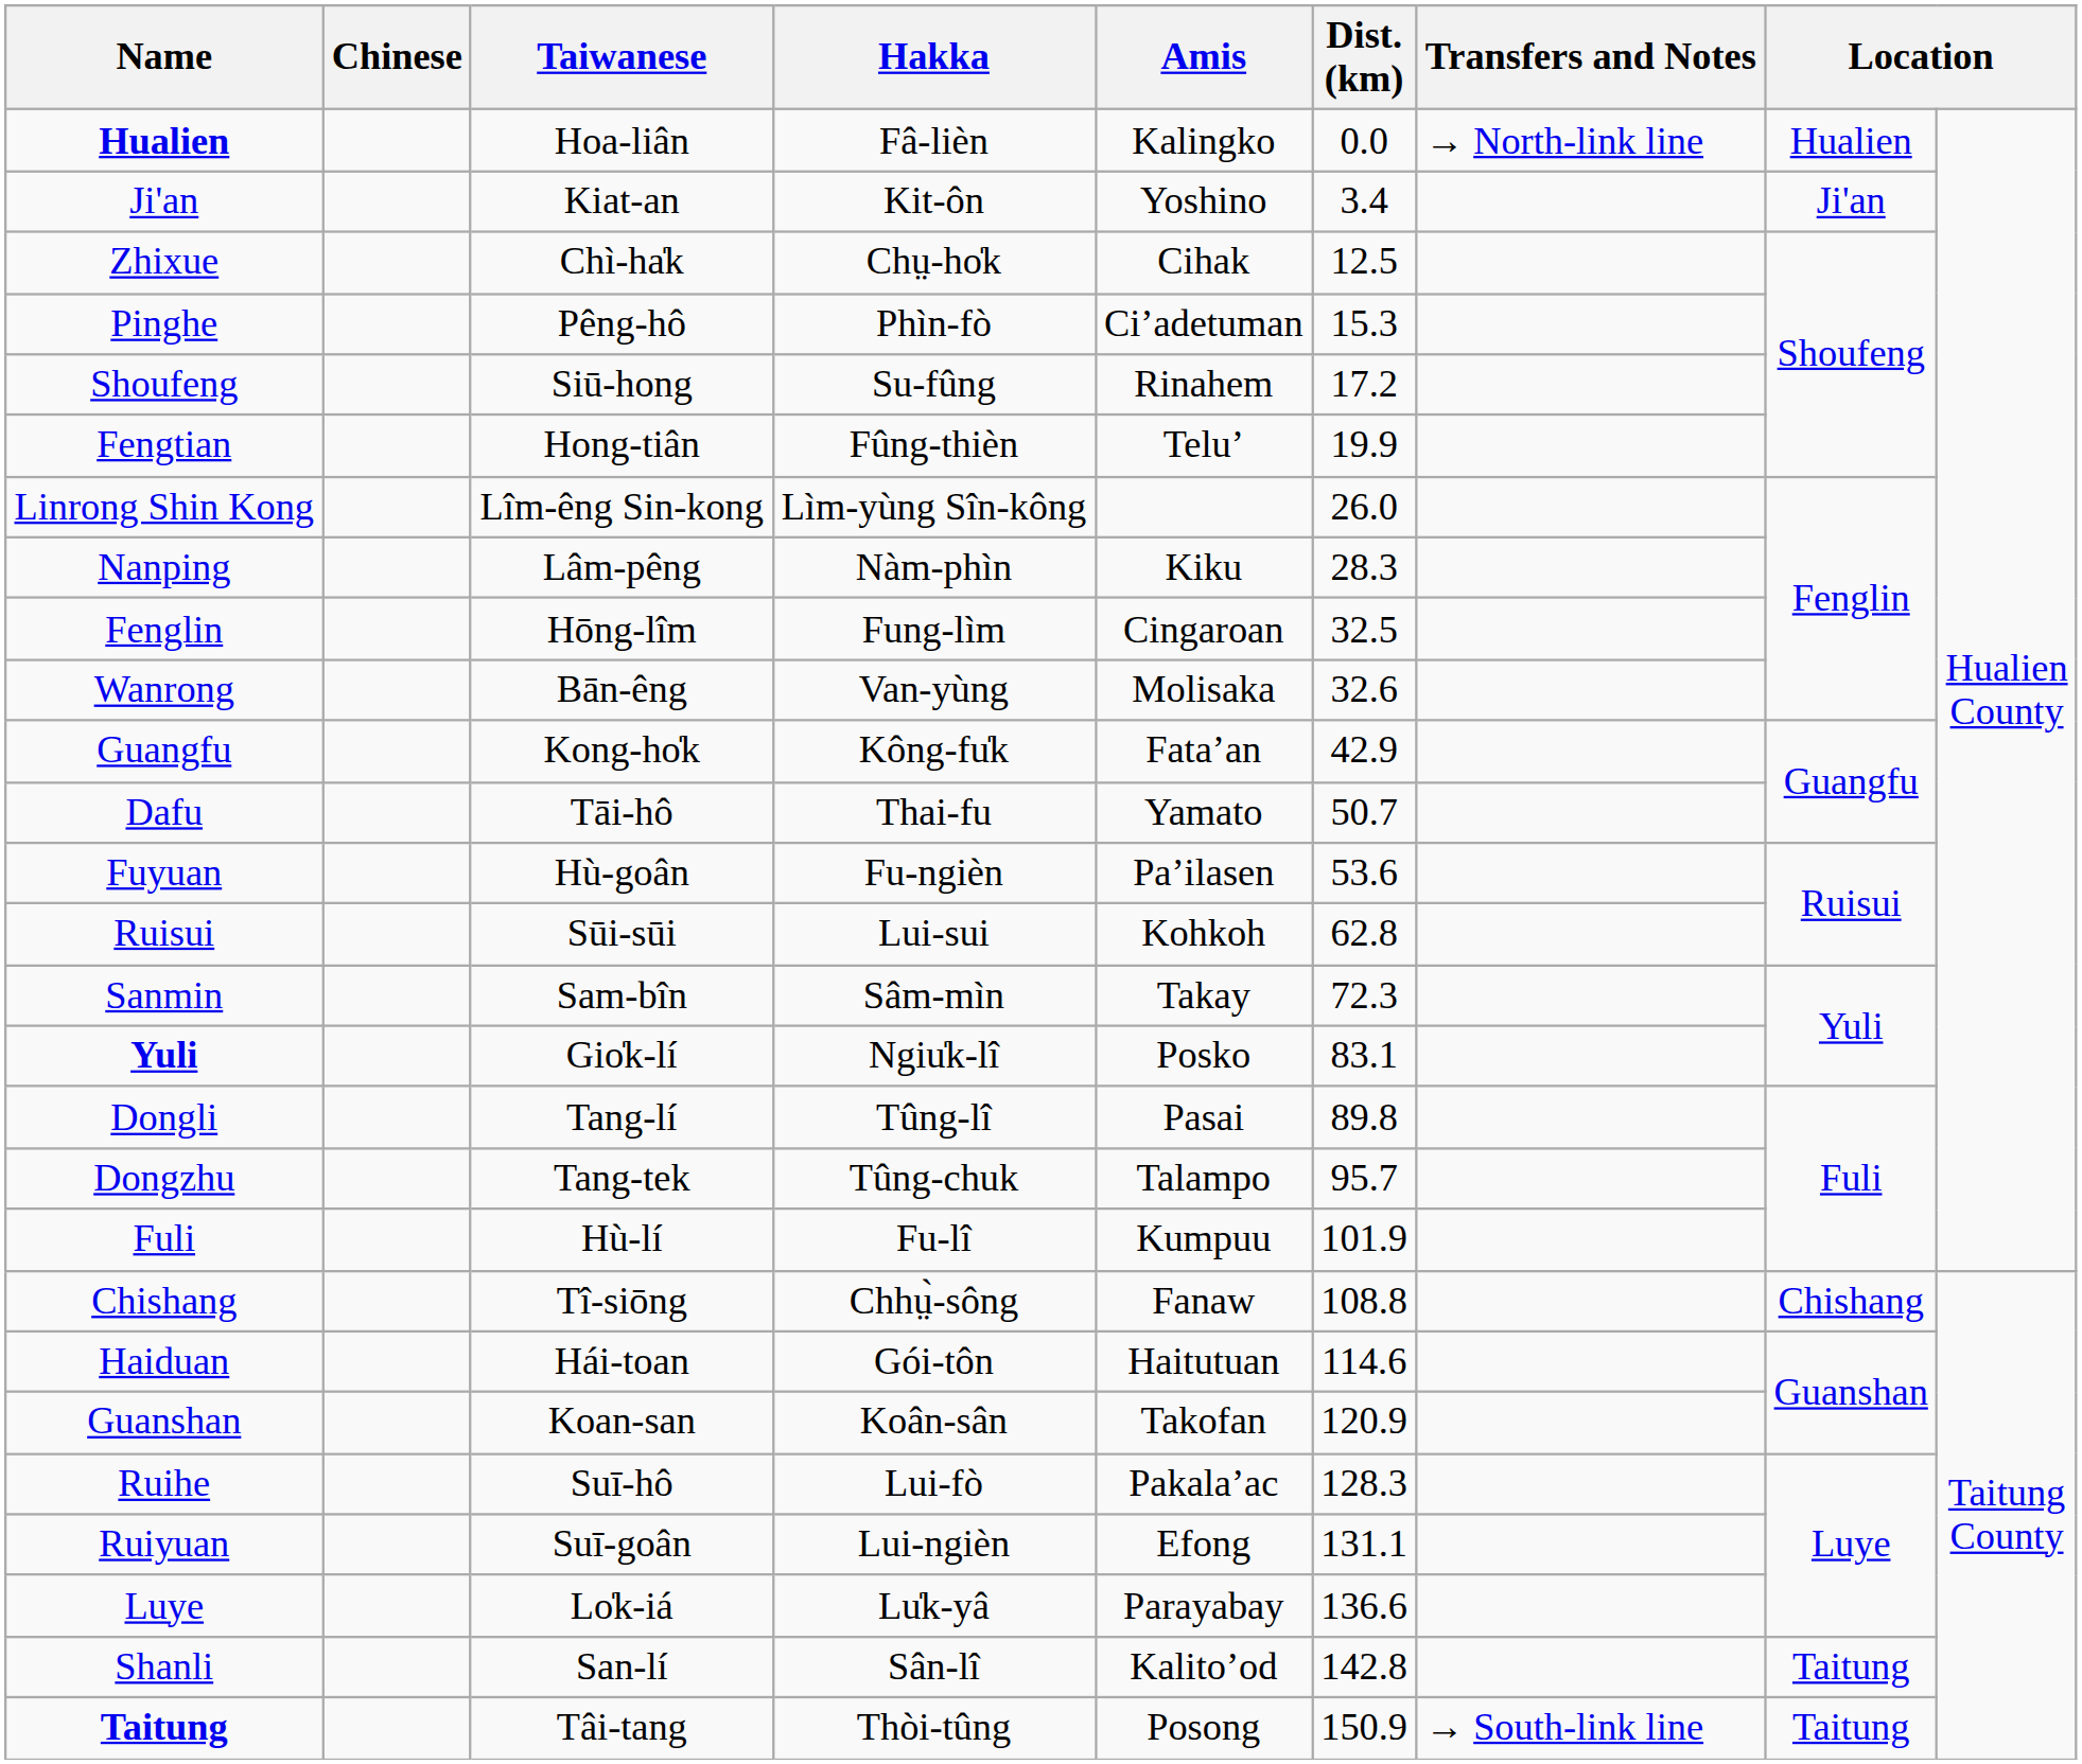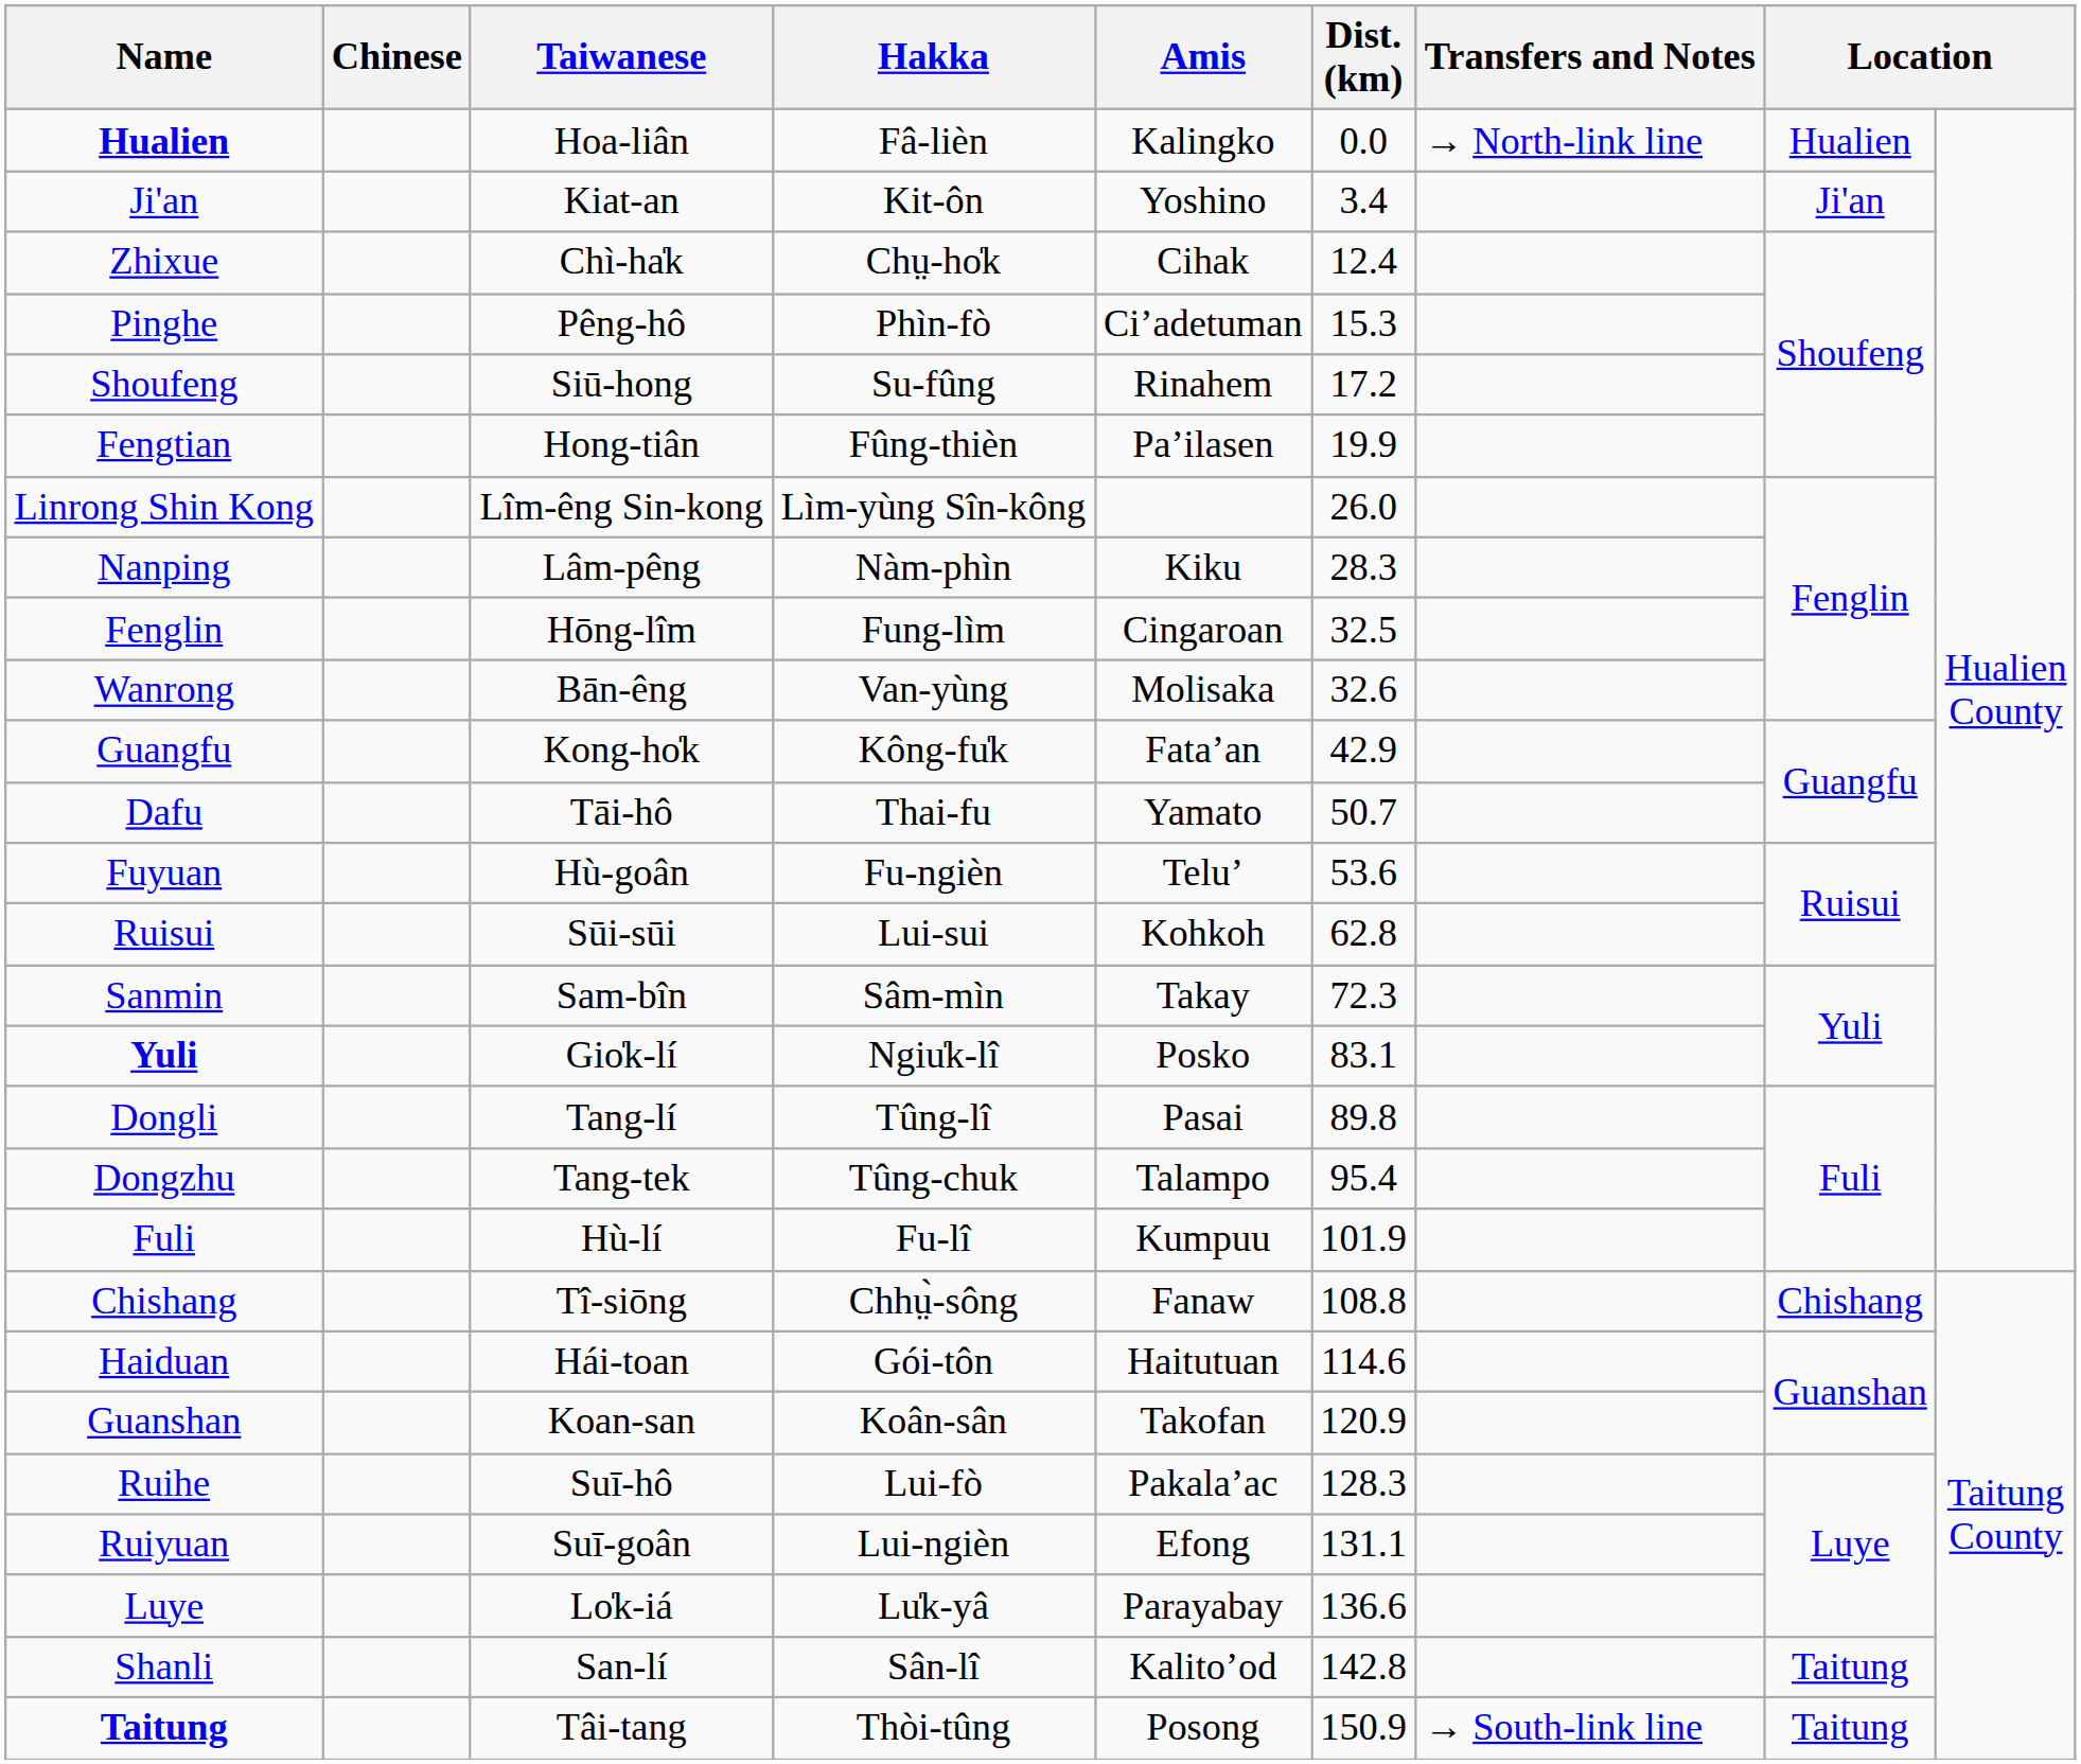 <table class=wikitable style="text-align:center">
 <tr>
 <th>Name</th>
 <th>Chinese</th>
 <th><a href='#'>Taiwanese</a></th>
 <th><a href='#'>Hakka</a></th>
 <th><a href='#'>Amis</a></th>
 <th>Dist.<br>(km)</th>
 <th>Transfers and Notes</th>
 <th colspan=2>Location</th>
 </tr>
 <tr>
 <td><strong><a href='#'>Hualien</a></strong></td>
 <td></td>
 <td>Hoa-liân</td>
 <td>Fâ-lièn</td>
 <td>Kalingko</td>
 <td>0.0</td>
 <td align=left>→  <a href='#'>North-link line</a></td>
 <td><a href='#'>Hualien</a></td>
 <td rowspan=19><a href='#'>Hualien<br>County</a></td>
 </tr>
 <tr>
 <td><a href='#'>Ji'an</a></td>
 <td></td>
 <td>Kiat-an</td>
 <td>Kit-ôn</td>
 <td>Yoshino</td>
 <td>3.4</td>
 <td align=left></td>
 <td><a href='#'>Ji'an</a></td>
 </tr>
 <tr>
 <td><a href='#'>Zhixue</a></td>
 <td></td>
 <td>Chì-ha̍k</td>
 <td>Chṳ-ho̍k</td>
 <td>Cihak</td>
-<td>12.5</td>
+<td>12.4</td>
 <td align=left></td>
 <td rowspan=4><a href='#'>Shoufeng</a></td>
 </tr>
 <tr>
 <td><a href='#'>Pinghe</a></td>
 <td></td>
 <td>Pêng-hô</td>
 <td>Phìn-fò</td>
 <td>Ci’adetuman</td>
 <td>15.3</td>
 <td align=left></td>
 </tr>
 <tr>
 <td><a href='#'>Shoufeng</a></td>
 <td></td>
 <td>Siū-hong</td>
 <td>Su-fûng</td>
 <td>Rinahem</td>
 <td>17.2</td>
 <td align=left></td>
 </tr>
 <tr>
 <td><a href='#'>Fengtian</a></td>
 <td></td>
 <td>Hong-tiân</td>
 <td>Fûng-thièn</td>
-<td>Telu’</td>
+<td>Pa’ilasen</td>
 <td>19.9</td>
 <td align=left></td>
 </tr>
 <tr>
 <td><a href='#'>Linrong Shin Kong</a></td>
 <td></td>
 <td>Lîm-êng Sin-kong</td>
 <td>Lìm-yùng Sîn-kông</td>
 <td></td>
 <td>26.0</td>
 <td align=left></td>
 <td rowspan=4><a href='#'>Fenglin</a></td>
 </tr>
 <tr>
 <td><a href='#'>Nanping</a></td>
 <td></td>
 <td>Lâm-pêng</td>
 <td>Nàm-phìn</td>
 <td>Kiku</td>
 <td>28.3</td>
 <td align=left></td>
 </tr>
 <tr>
 <td><a href='#'>Fenglin</a></td>
 <td></td>
 <td>Hōng-lîm</td>
 <td>Fung-lìm</td>
 <td>Cingaroan</td>
 <td>32.5</td>
 <td align=left></td>
 </tr>
 <tr>
 <td><a href='#'>Wanrong</a></td>
 <td></td>
 <td>Bān-êng</td>
 <td>Van-yùng</td>
 <td>Molisaka</td>
 <td>32.6</td>
 <td align=left></td>
 </tr>
 <tr>
 <td><a href='#'>Guangfu</a></td>
 <td></td>
 <td>Kong-ho̍k</td>
 <td>Kông-fu̍k</td>
 <td>Fata’an</td>
 <td>42.9</td>
 <td align=left></td>
 <td rowspan=2><a href='#'>Guangfu</a></td>
 </tr>
 <tr>
 <td><a href='#'>Dafu</a></td>
 <td></td>
 <td>Tāi-hô</td>
 <td>Thai-fu</td>
 <td>Yamato</td>
 <td>50.7</td>
 <td align=left></td>
 </tr>
 <tr>
 <td><a href='#'>Fuyuan</a></td>
 <td></td>
 <td>Hù-goân</td>
 <td>Fu-ngièn</td>
-<td>Pa’ilasen</td>
+<td>Telu’</td>
 <td>53.6</td>
 <td align=left></td>
 <td rowspan=2><a href='#'>Ruisui</a></td>
 </tr>
 <tr>
 <td><a href='#'>Ruisui</a></td>
 <td></td>
 <td>Sūi-sūi</td>
 <td>Lui-sui</td>
 <td>Kohkoh</td>
 <td>62.8</td>
 <td align=left></td>
 </tr>
 <tr>
 <td><a href='#'>Sanmin</a></td>
 <td></td>
 <td>Sam-bîn</td>
 <td>Sâm-mìn</td>
 <td>Takay</td>
 <td>72.3</td>
 <td align=left></td>
 <td rowspan=2><a href='#'>Yuli</a></td>
 </tr>
 <tr>
 <td><a href='#'><strong>Yuli</strong></a></td>
 <td></td>
 <td>Gio̍k-lí</td>
 <td>Ngiu̍k-lî</td>
 <td>Posko</td>
 <td>83.1</td>
 <td align=left></td>
 </tr>
 <tr>
 <td><a href='#'>Dongli</a></td>
 <td></td>
 <td>Tang-lí</td>
 <td>Tûng-lî</td>
 <td>Pasai</td>
 <td>89.8</td>
 <td align=left></td>
 <td rowspan=3><a href='#'>Fuli</a></td>
 </tr>
 <tr>
 <td><a href='#'>Dongzhu</a></td>
 <td></td>
 <td>Tang-tek</td>
 <td>Tûng-chuk</td>
 <td>Talampo</td>
-<td>95.7</td>
+<td>95.4</td>
 <td align=left></td>
 </tr>
 <tr>
 <td><a href='#'>Fuli</a></td>
 <td></td>
 <td>Hù-lí</td>
 <td>Fu-lî</td>
 <td>Kumpuu</td>
 <td>101.9</td>
 <td align=left></td>
 </tr>
 <tr>
 <td><a href='#'>Chishang</a></td>
 <td></td>
 <td>Tî-siōng</td>
 <td>Chhṳ̀-sông</td>
 <td>Fanaw</td>
 <td>108.8</td>
 <td align=left></td>
 <td><a href='#'>Chishang</a></td>
 <td rowspan=8><a href='#'>Taitung<br>County</a></td>
 </tr>
 <tr>
 <td><a href='#'>Haiduan</a></td>
 <td></td>
 <td>Hái-toan</td>
 <td>Gói-tôn</td>
 <td>Haitutuan</td>
 <td>114.6</td>
 <td align=left></td>
 <td rowspan=2><a href='#'>Guanshan</a></td>
 </tr>
 <tr>
 <td><a href='#'>Guanshan</a></td>
 <td></td>
 <td>Koan-san</td>
 <td>Koân-sân</td>
 <td>Takofan</td>
 <td>120.9</td>
 <td align=left></td>
 </tr>
 <tr>
 <td><a href='#'>Ruihe</a></td>
 <td></td>
 <td>Suī-hô</td>
 <td>Lui-fò</td>
 <td>Pakala’ac</td>
 <td>128.3</td>
 <td align=left></td>
 <td rowspan=3><a href='#'>Luye</a></td>
 </tr>
 <tr>
 <td><a href='#'>Ruiyuan</a></td>
 <td></td>
 <td>Suī-goân</td>
 <td>Lui-ngièn</td>
 <td>Efong</td>
 <td>131.1</td>
 <td align=left></td>
 </tr>
 <tr>
 <td><a href='#'>Luye</a></td>
 <td></td>
 <td>Lo̍k-iá</td>
 <td>Lu̍k-yâ</td>
 <td>Parayabay</td>
 <td>136.6</td>
 <td align=left></td>
 </tr>
 <tr>
 <td><a href='#'>Shanli</a></td>
 <td></td>
 <td>San-lí</td>
 <td>Sân-lî</td>
 <td>Kalito’od</td>
 <td>142.8</td>
 <td align=left></td>
 <td><a href='#'>Taitung</a></td>
 </tr>
 <tr>
 <td><strong><a href='#'>Taitung</a></strong></td>
 <td></td>
 <td>Tâi-tang</td>
 <td>Thòi-tûng</td>
 <td>Posong</td>
 <td>150.9</td>
 <td align=left>→  <a href='#'>South-link line</a></td>
 <td><a href='#'>Taitung</a></td>
 </tr>
 </table>
